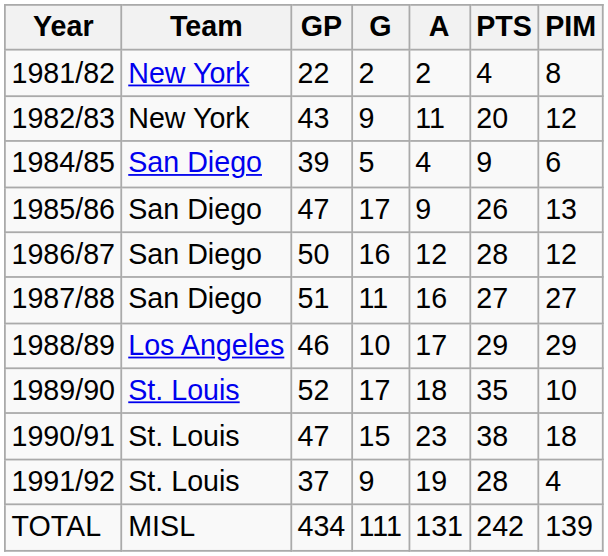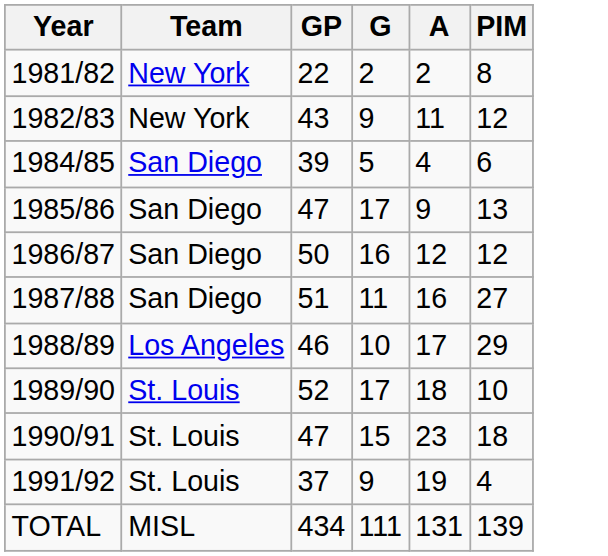 <table class="wikitable">
 <tr>
 <th>Year</th>
 <th>Team</th>
 <th>GP</th>
 <th>G</th>
 <th>A</th>
-<th>PTS</th>
 <th>PIM</th>
 </tr>
 <tr>
 <td>1981/82</td>
 <td><a href='#'>New York</a></td>
 <td>22</td>
 <td>2</td>
 <td>2</td>
-<td>4</td>
 <td>8</td>
 </tr>
 <tr>
 <td>1982/83</td>
 <td>New York</td>
 <td>43</td>
 <td>9</td>
 <td>11</td>
-<td>20</td>
 <td>12</td>
 </tr>
 <tr>
 <td>1984/85</td>
 <td><a href='#'>San Diego</a></td>
 <td>39</td>
 <td>5</td>
 <td>4</td>
-<td>9</td>
 <td>6</td>
 </tr>
 <tr>
 <td>1985/86</td>
 <td>San Diego</td>
 <td>47</td>
 <td>17</td>
 <td>9</td>
-<td>26</td>
 <td>13</td>
 </tr>
 <tr>
 <td>1986/87</td>
 <td>San Diego</td>
 <td>50</td>
 <td>16</td>
 <td>12</td>
-<td>28</td>
 <td>12</td>
 </tr>
 <tr>
 <td>1987/88</td>
 <td>San Diego</td>
 <td>51</td>
 <td>11</td>
 <td>16</td>
 <td>27</td>
-<td>27</td>
 </tr>
 <tr>
 <td>1988/89</td>
 <td><a href='#'>Los Angeles</a></td>
 <td>46</td>
 <td>10</td>
 <td>17</td>
 <td>29</td>
-<td>29</td>
 </tr>
 <tr>
 <td>1989/90</td>
 <td><a href='#'>St. Louis</a></td>
 <td>52</td>
 <td>17</td>
 <td>18</td>
-<td>35</td>
 <td>10</td>
 </tr>
 <tr>
 <td>1990/91</td>
 <td>St. Louis</td>
 <td>47</td>
 <td>15</td>
 <td>23</td>
-<td>38</td>
 <td>18</td>
 </tr>
 <tr>
 <td>1991/92</td>
 <td>St. Louis</td>
 <td>37</td>
 <td>9</td>
 <td>19</td>
-<td>28</td>
 <td>4</td>
 </tr>
 <tr>
 <td>TOTAL</td>
 <td>MISL</td>
 <td>434</td>
 <td>111</td>
 <td>131</td>
-<td>242</td>
 <td>139</td>
 </tr>
 </table>
